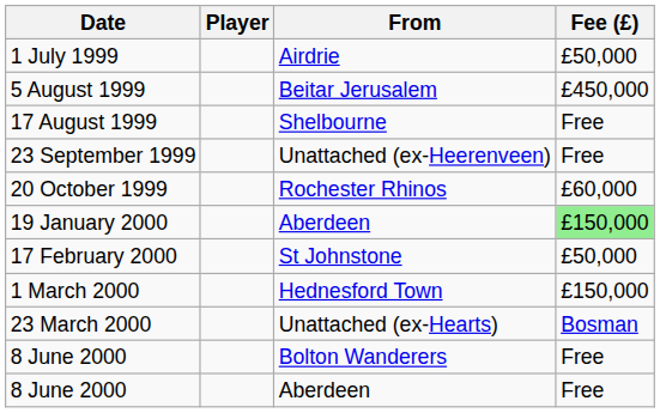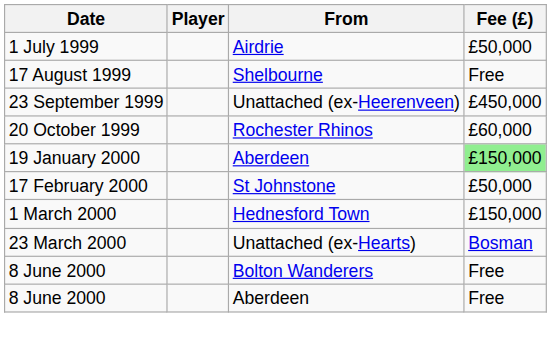 <table class="wikitable sortable" style="font-size:95%">
 <tr>
 <th>Date</th>
 <th>Player</th>
 <th>From</th>
 <th>Fee (£)</th>
 </tr>
 <tr>
 <td>1 July 1999</td>
 <td> </td>
 <td><a href='#'>Airdrie</a></td>
 <td>£50,000</td>
 </tr>
 <tr>
-<td>5 August 1999</td>
-<td> </td>
-<td><a href='#'>Beitar Jerusalem</a></td>
-<td>£450,000</td>
-</tr>
-<tr>
 <td>17 August 1999</td>
 <td> </td>
 <td><a href='#'>Shelbourne</a></td>
 <td>Free</td>
 </tr>
 <tr>
 <td>23 September 1999</td>
 <td> </td>
 <td>Unattached (ex-<a href='#'>Heerenveen</a>)</td>
-<td>Free</td>
+<td>£450,000</td>
 </tr>
 <tr>
 <td>20 October 1999</td>
 <td> </td>
 <td><a href='#'>Rochester Rhinos</a></td>
 <td>£60,000</td>
 </tr>
 <tr>
 <td>19 January 2000</td>
 <td> </td>
 <td><a href='#'>Aberdeen</a></td>
 <td style="background: lightgreen;">£150,000</td>
 </tr>
 <tr>
 <td>17 February 2000</td>
 <td> </td>
 <td><a href='#'>St Johnstone</a></td>
 <td>£50,000</td>
 </tr>
 <tr>
 <td>1 March 2000</td>
 <td> </td>
 <td><a href='#'>Hednesford Town</a></td>
 <td>£150,000</td>
 </tr>
 <tr>
 <td>23 March 2000</td>
 <td> </td>
 <td>Unattached (ex-<a href='#'>Hearts</a>)</td>
 <td><a href='#'>Bosman</a></td>
 </tr>
 <tr>
 <td>8 June 2000</td>
 <td> </td>
 <td><a href='#'>Bolton Wanderers</a></td>
 <td>Free</td>
 </tr>
 <tr>
 <td>8 June 2000</td>
 <td> </td>
 <td>Aberdeen</td>
 <td>Free</td>
 </tr>
 </table>
